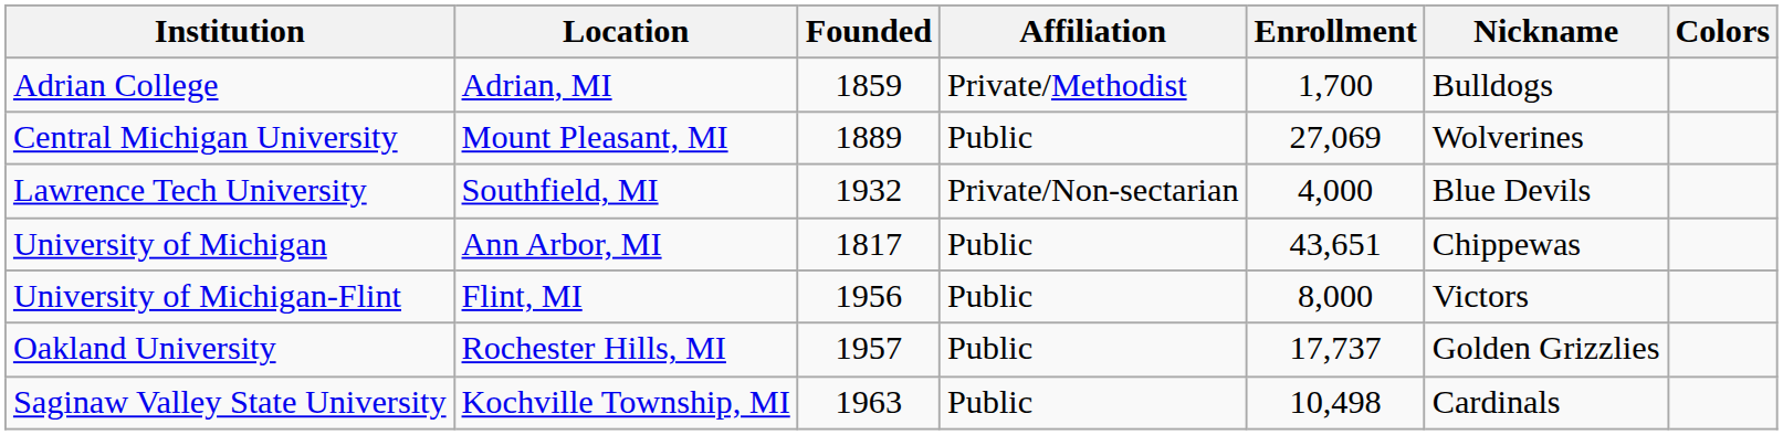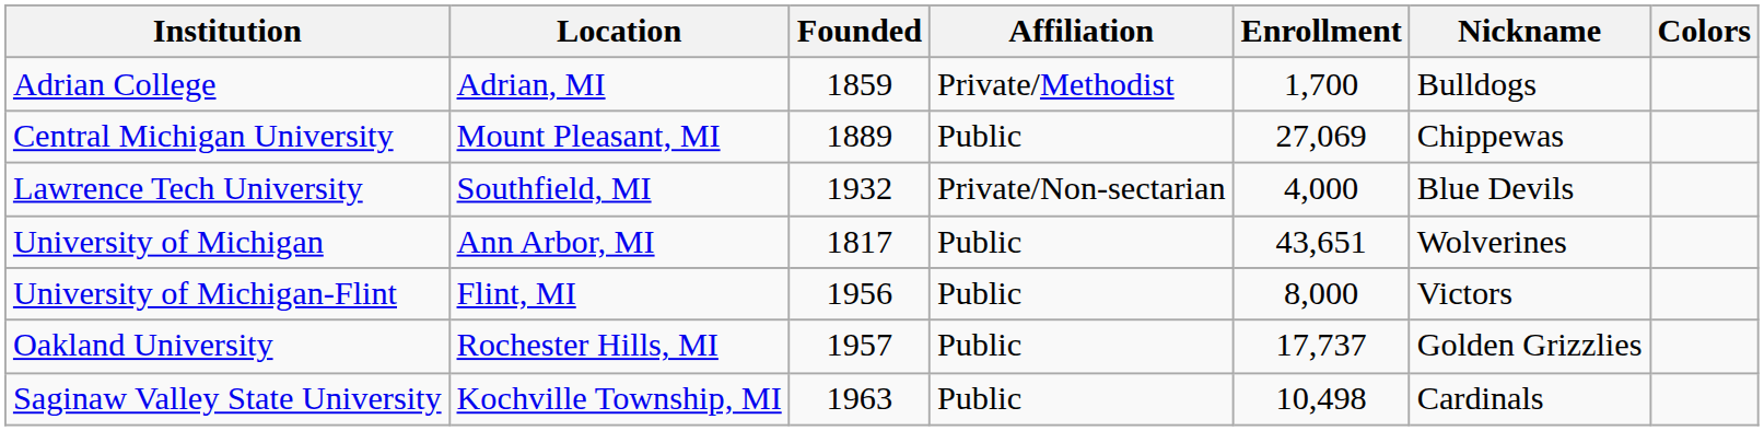 <table class="wikitable sortable">
 <tr>
 <th>Institution</th>
 <th>Location</th>
 <th>Founded</th>
 <th>Affiliation</th>
 <th>Enrollment</th>
 <th>Nickname</th>
 <th>Colors</th>
 </tr>
 <tr>
 <td><a href='#'>Adrian College</a></td>
 <td><a href='#'>Adrian, MI</a></td>
 <td align=center>1859</td>
 <td>Private/<a href='#'>Methodist</a></td>
 <td align=center>1,700</td>
 <td>Bulldogs</td>
 <td> </td>
 </tr>
 <tr>
 <td><a href='#'>Central Michigan University</a></td>
 <td><a href='#'>Mount Pleasant, MI</a></td>
 <td align=center>1889</td>
 <td>Public</td>
 <td align=center>27,069</td>
-<td>Wolverines</td>
+<td>Chippewas</td>
 <td> </td>
 </tr>
 <tr>
 <td><a href='#'>Lawrence Tech University</a></td>
 <td><a href='#'>Southfield, MI</a></td>
 <td align=center>1932</td>
 <td>Private/Non-sectarian</td>
 <td align=center>4,000</td>
 <td>Blue Devils</td>
 <td> </td>
 </tr>
 <tr>
 <td><a href='#'>University of Michigan</a></td>
 <td><a href='#'>Ann Arbor, MI</a></td>
 <td align=center>1817</td>
 <td>Public</td>
 <td align=center>43,651</td>
-<td>Chippewas</td>
+<td>Wolverines</td>
 <td> </td>
 </tr>
 <tr>
 <td><a href='#'>University of Michigan-Flint</a></td>
 <td><a href='#'>Flint, MI</a></td>
 <td align=center>1956</td>
 <td>Public</td>
 <td align=center>8,000</td>
 <td>Victors</td>
 <td> </td>
 </tr>
 <tr>
 <td><a href='#'>Oakland University</a></td>
 <td><a href='#'>Rochester Hills, MI</a></td>
 <td align=center>1957</td>
 <td>Public</td>
 <td align=center>17,737</td>
 <td>Golden Grizzlies</td>
 <td> </td>
 </tr>
 <tr>
 <td><a href='#'>Saginaw Valley State University</a></td>
 <td><a href='#'>Kochville Township, MI</a></td>
 <td align=center>1963</td>
 <td>Public</td>
 <td align=center>10,498</td>
 <td>Cardinals</td>
 <td> </td>
 </tr>
 </table>
